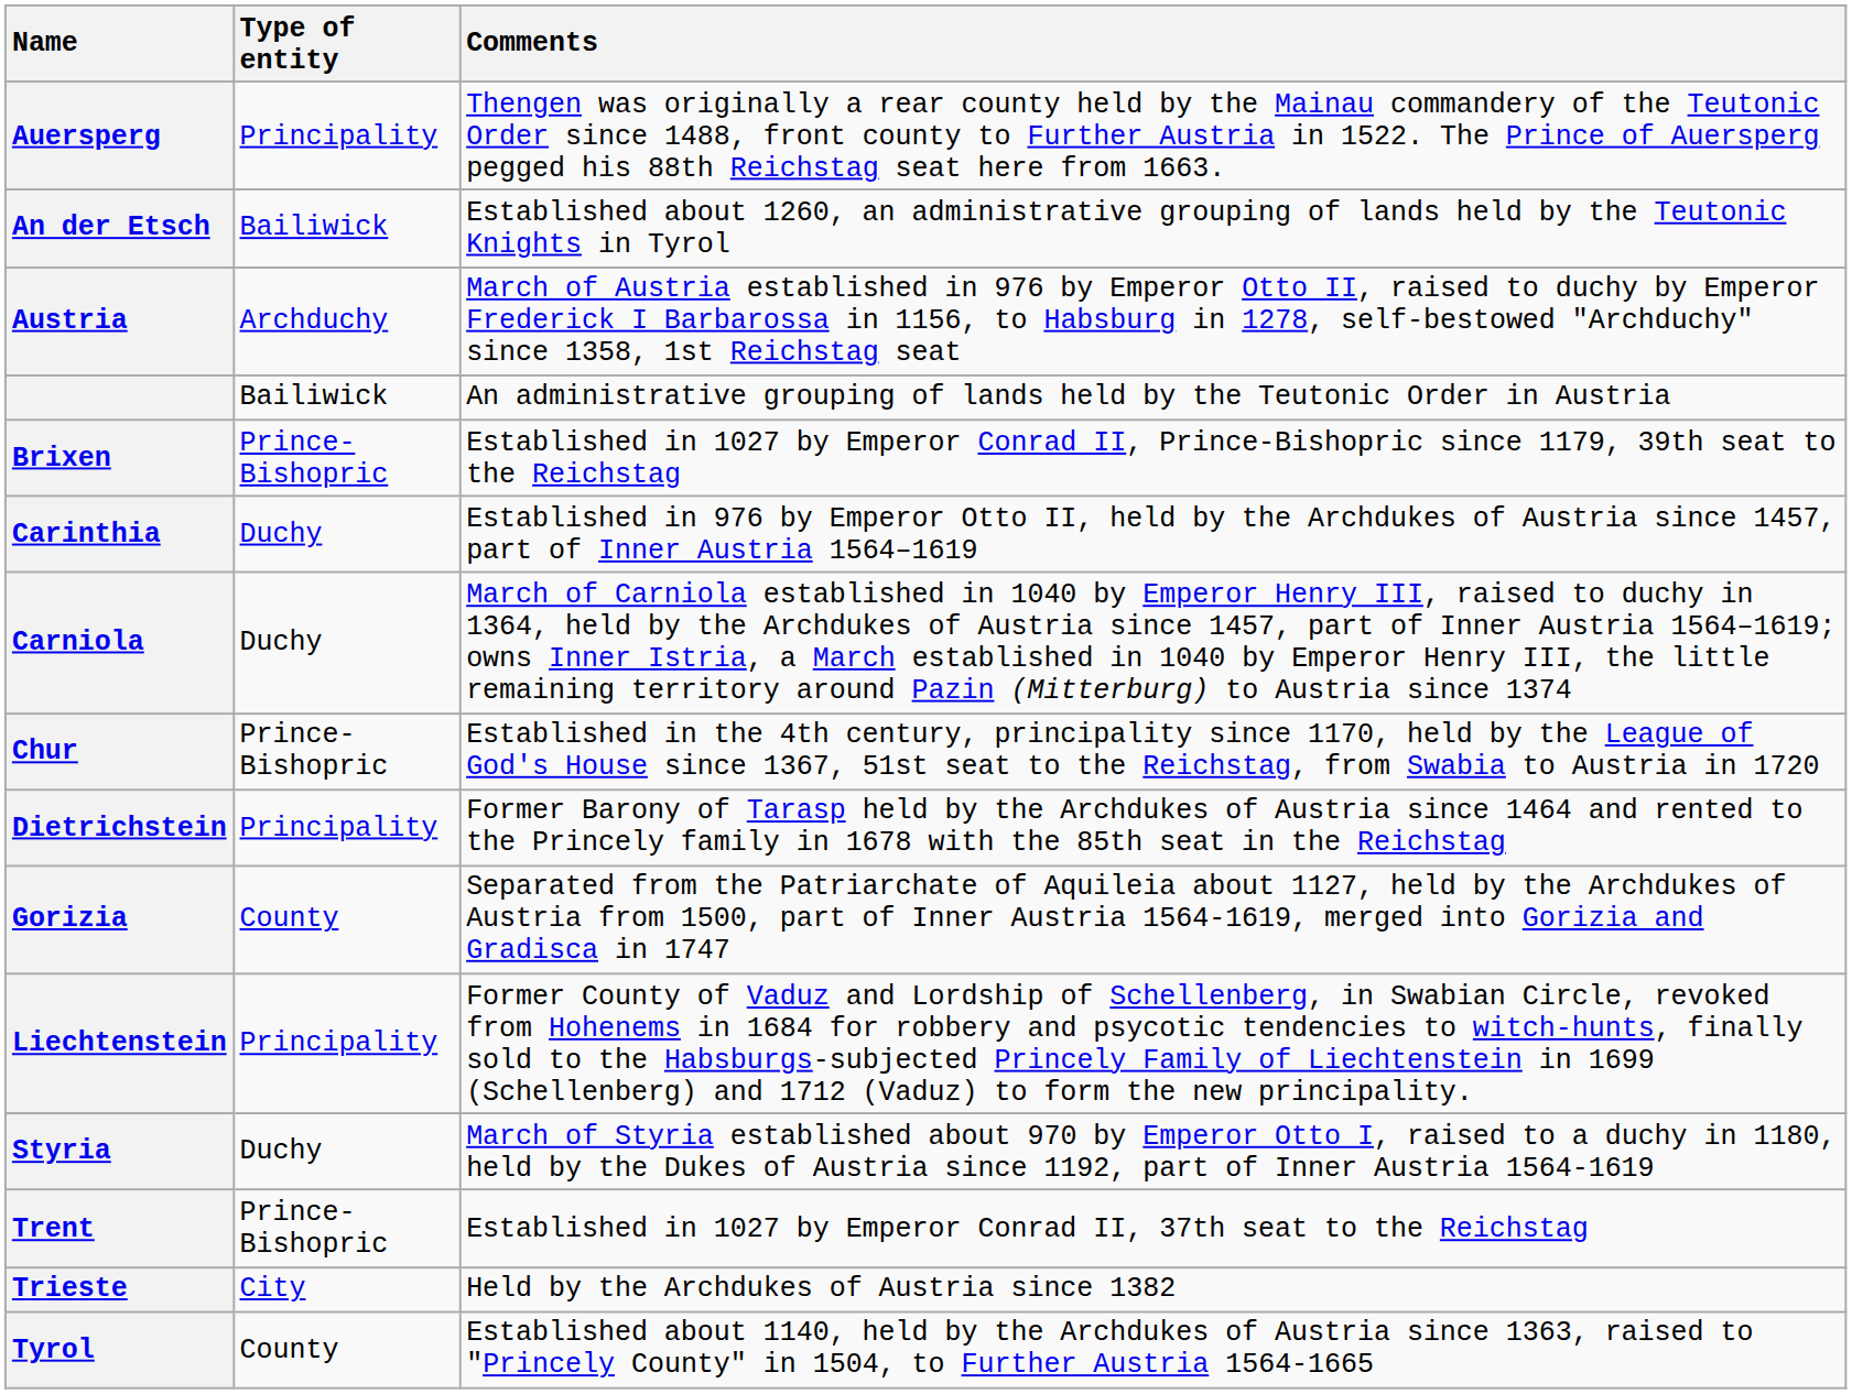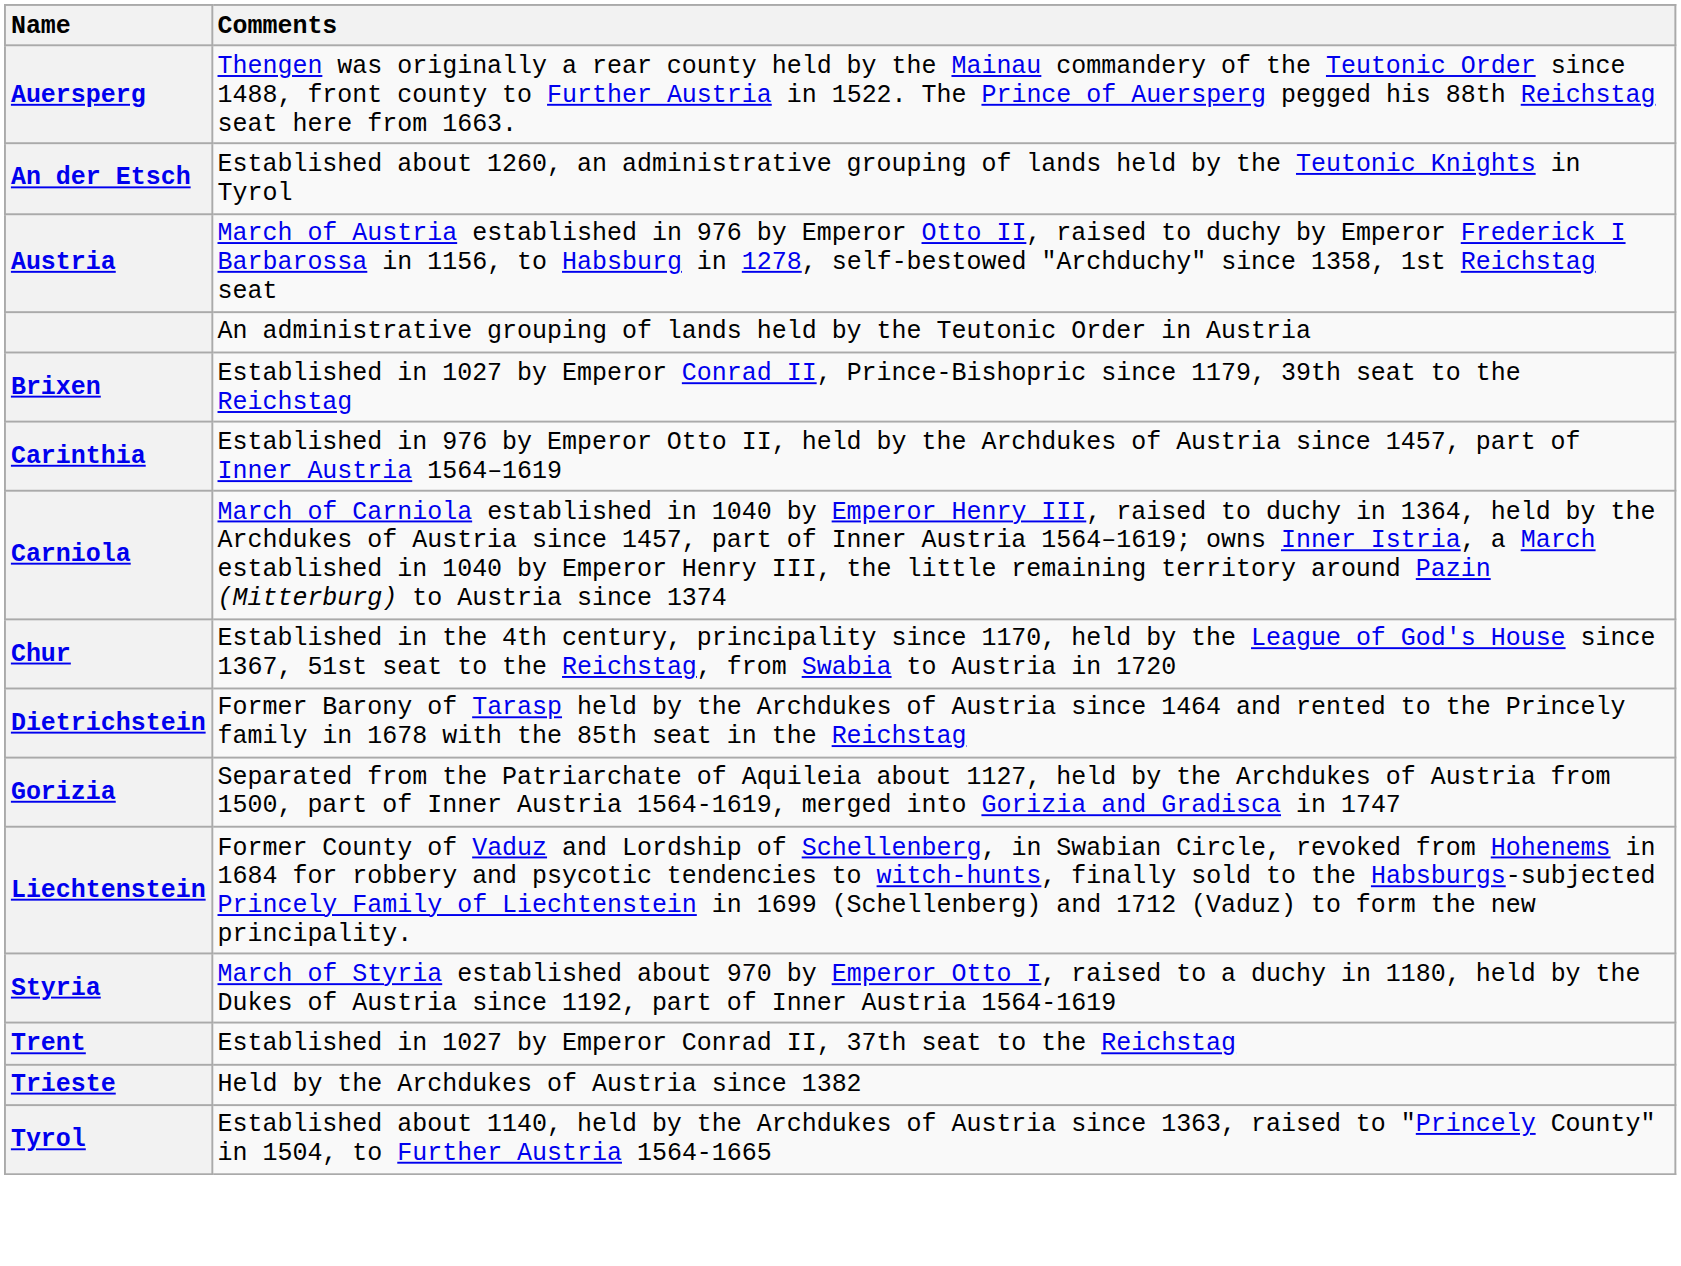 <table class="wikitable sortable">
 <tr>
 <th scope="col" style="text-align: left; width: 7em;">Name</th>
-<th scope="col" style="text-align: left;">Type of entity</th>
 <th scope="col" style="text-align: left;">Comments</th>
 </tr>
 <tr>
 <th scope="row" style="text-align: left;">  <a href='#'>Auersperg</a></th>
-<td><a href='#'>Principality</a></td>
 <td> <a href='#'>Thengen</a> was originally a rear county held by the <a href='#'>Mainau</a> commandery of the <a href='#'>Teutonic Order</a> since 1488, front county to <a href='#'>Further Austria</a> in 1522. The <a href='#'>Prince of Auersperg</a> pegged his 88th <a href='#'>Reichstag</a> seat here from 1663.</td>
 </tr>
 <tr>
 <th scope="row" style="text-align: left;"> <a href='#'>An der Etsch</a></th>
-<td><a href='#'>Bailiwick</a></td>
 <td>Established about 1260, an administrative grouping of lands held by the <a href='#'>Teutonic Knights</a> in Tyrol</td>
 </tr>
 <tr>
 <th scope="row" style="text-align: left;"> <a href='#'>Austria</a></th>
-<td><a href='#'>Archduchy</a></td>
 <td><a href='#'>March of Austria</a> established in 976 by Emperor <a href='#'>Otto II</a>, raised to duchy by Emperor <a href='#'>Frederick I Barbarossa</a> in 1156, to <a href='#'>Habsburg</a> in <a href='#'>1278</a>, self-bestowed "Archduchy" since 1358, 1st <a href='#'>Reichstag</a> seat</td>
 </tr>
 <tr>
 <th scope="row" style="text-align: left;"> </th>
-<td>Bailiwick</td>
 <td>An administrative grouping of lands held by the Teutonic Order in Austria</td>
 </tr>
 <tr>
 <th scope="row" style="text-align: left;"> <a href='#'>Brixen</a></th>
-<td><a href='#'>Prince-Bishopric</a></td>
 <td>Established in 1027 by Emperor <a href='#'>Conrad II</a>, Prince-Bishopric since 1179, 39th seat to the <a href='#'>Reichstag</a></td>
 </tr>
 <tr>
 <th scope="row" style="text-align: left;"> <a href='#'>Carinthia</a></th>
-<td><a href='#'>Duchy</a></td>
 <td>Established in 976 by Emperor Otto II, held by the Archdukes of Austria since 1457, part of <a href='#'>Inner Austria</a> 1564–1619</td>
 </tr>
 <tr>
 <th scope="row" style="text-align: left;"> <a href='#'>Carniola</a></th>
-<td>Duchy</td>
 <td><a href='#'>March of Carniola</a> established in 1040 by <a href='#'>Emperor Henry III</a>, raised to duchy in 1364, held by the Archdukes of Austria since 1457, part of Inner Austria 1564–1619; owns  <a href='#'>Inner Istria</a>, a <a href='#'>March</a> established in 1040 by Emperor Henry III, the little remaining territory around <a href='#'>Pazin</a> <em>(Mitterburg)</em> to Austria since 1374</td>
 </tr>
 <tr>
 <th scope="row" style="text-align: left;"> <a href='#'>Chur</a></th>
-<td>Prince-Bishopric</td>
 <td>Established in the 4th century, principality since 1170, held by the <a href='#'>League of God's House</a> since 1367, 51st seat to the <a href='#'>Reichstag</a>, from <a href='#'>Swabia</a> to Austria in 1720</td>
 </tr>
 <tr>
 <th scope="row" style="text-align: left;"> <a href='#'>Dietrichstein</a></th>
-<td><a href='#'>Principality</a></td>
 <td>Former Barony of <a href='#'>Tarasp</a> held by the Archdukes of Austria since 1464 and rented to the Princely family in 1678 with the 85th seat in the <a href='#'>Reichstag</a></td>
 </tr>
 <tr>
 <th scope="row" style="text-align: left;"> <a href='#'>Gorizia</a></th>
-<td><a href='#'>County</a></td>
 <td>Separated from the Patriarchate of Aquileia about 1127, held by the Archdukes of Austria from 1500, part of Inner Austria 1564-1619, merged into <a href='#'>Gorizia and Gradisca</a> in 1747</td>
 </tr>
 <tr>
 <th scope="row" style="text-align: left;"> <a href='#'>Liechtenstein</a></th>
-<td><a href='#'>Principality</a></td>
 <td>Former County of <a href='#'>Vaduz</a> and Lordship of <a href='#'>Schellenberg</a>, in Swabian Circle, revoked from <a href='#'>Hohenems</a> in 1684 for robbery and psycotic tendencies to <a href='#'>witch-hunts</a>, finally sold to the <a href='#'>Habsburgs</a>-subjected <a href='#'>Princely Family of Liechtenstein</a> in 1699 (Schellenberg) and 1712 (Vaduz) to form the new principality.</td>
 </tr>
 <tr>
 <th scope="row" style="text-align: left;"> <a href='#'>Styria</a></th>
-<td>Duchy</td>
 <td><a href='#'>March of Styria</a> established about 970 by <a href='#'>Emperor Otto I</a>, raised to a duchy in 1180, held by the Dukes of Austria since 1192, part of Inner Austria 1564-1619</td>
 </tr>
 <tr>
 <th scope="row" style="text-align: left;"> <a href='#'>Trent</a></th>
-<td>Prince-Bishopric</td>
 <td>Established in 1027 by Emperor Conrad II, 37th seat to the <a href='#'>Reichstag</a></td>
 </tr>
 <tr>
 <th scope="row" style="text-align: left;"> <a href='#'>Trieste</a></th>
-<td><a href='#'>City</a></td>
 <td>Held by the Archdukes of Austria since 1382</td>
 </tr>
 <tr>
 <th scope="row" style="text-align: left;"> <a href='#'>Tyrol</a></th>
-<td>County</td>
 <td>Established about 1140, held by the Archdukes of Austria since 1363, raised to "<a href='#'>Princely</a> County" in 1504, to <a href='#'>Further Austria</a> 1564-1665</td>
 </tr>
 </table>
